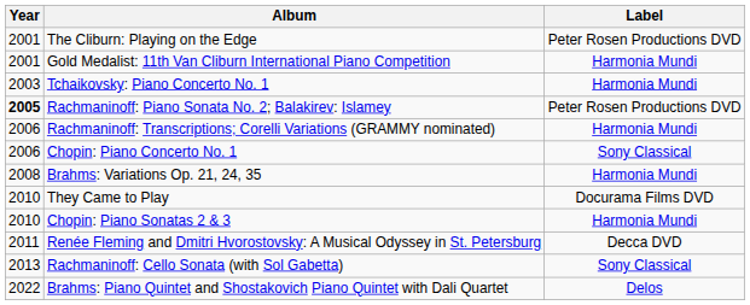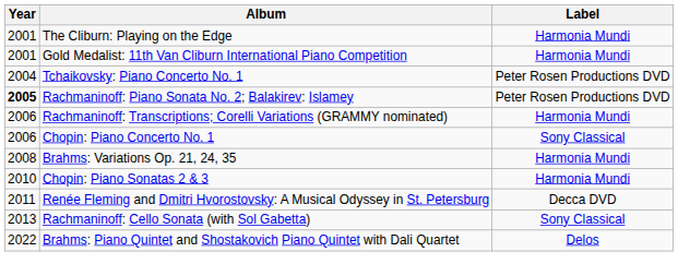 <table class="wikitable sortable">
 <tr>
 <th>Year</th>
 <th>Album</th>
 <th>Label</th>
 </tr>
 <tr>
 <td>2001</td>
 <td>The Cliburn: Playing on the Edge</td>
-<td style="text-align:center;">Peter Rosen Productions DVD</td>
+<td style="text-align:center;"><a href='#'>Harmonia Mundi</a></td>
 </tr>
 <tr>
 <td>2001</td>
 <td>Gold Medalist: <a href='#'>11th Van Cliburn International Piano Competition</a></td>
 <td style="text-align:center;"><a href='#'>Harmonia Mundi</a></td>
 </tr>
 <tr>
-<td>2003</td>
+<td>2004</td>
 <td><a href='#'>Tchaikovsky</a>: <a href='#'>Piano Concerto No. 1</a></td>
-<td style="text-align:center;"><a href='#'>Harmonia Mundi</a></td>
+<td style="text-align:center;">Peter Rosen Productions DVD</td>
 </tr>
 <tr>
 <td><strong>2005</strong></td>
 <td><a href='#'>Rachmaninoff</a>: <a href='#'>Piano Sonata No. 2</a>; <a href='#'>Balakirev</a>: <a href='#'>Islamey</a></td>
 <td style="text-align:center;">Peter Rosen Productions DVD</td>
 </tr>
 <tr>
 <td>2006</td>
 <td><a href='#'>Rachmaninoff</a>: <a href='#'>Transcriptions; Corelli Variations</a> (GRAMMY nominated)</td>
 <td style="text-align:center;"><a href='#'>Harmonia Mundi</a></td>
 </tr>
 <tr>
 <td>2006</td>
 <td><a href='#'>Chopin</a>: <a href='#'>Piano Concerto No. 1</a></td>
 <td style="text-align:center;"><a href='#'>Sony Classical</a></td>
 </tr>
 <tr>
 <td>2008</td>
 <td><a href='#'>Brahms</a>: Variations Op. 21, 24, 35</td>
 <td style="text-align:center;"><a href='#'>Harmonia Mundi</a></td>
 </tr>
 <tr>
 <td>2010</td>
-<td>They Came to Play</td>
-<td style="text-align:center;">Docurama Films DVD</td>
-</tr>
-<tr>
-<td>2010</td>
 <td><a href='#'>Chopin</a>: <a href='#'>Piano Sonatas 2 & 3</a></td>
 <td style="text-align:center;"><a href='#'>Harmonia Mundi</a></td>
 </tr>
 <tr>
 <td>2011</td>
 <td><a href='#'>Renée Fleming</a> and <a href='#'>Dmitri Hvorostovsky</a>: A Musical Odyssey in <a href='#'>St. Petersburg</a></td>
 <td style="text-align:center;">Decca DVD</td>
 </tr>
 <tr>
 <td>2013</td>
 <td><a href='#'>Rachmaninoff</a>: <a href='#'>Cello Sonata</a> (with <a href='#'>Sol Gabetta</a>)</td>
 <td style="text-align:center;"><a href='#'>Sony Classical</a></td>
 </tr>
 <tr>
 <td>2022</td>
 <td><a href='#'>Brahms</a>: <a href='#'>Piano Quintet</a> and <a href='#'>Shostakovich</a> <a href='#'>Piano Quintet</a> with Dali Quartet</td>
 <td style="text-align:center;"><a href='#'>Delos</a></td>
 </tr>
 </table>
